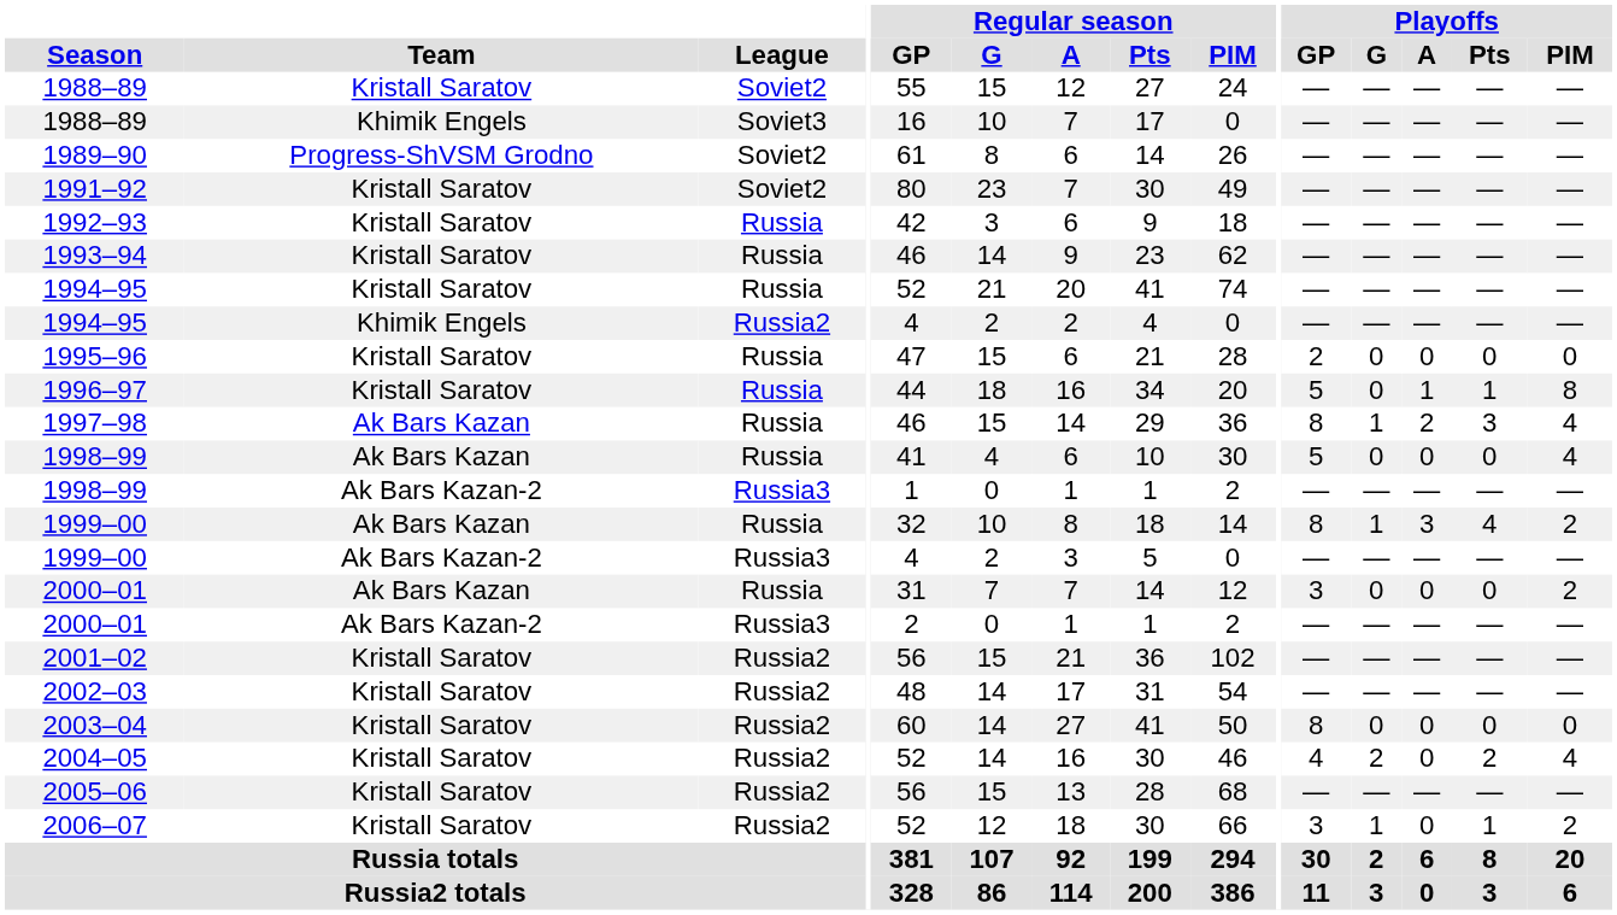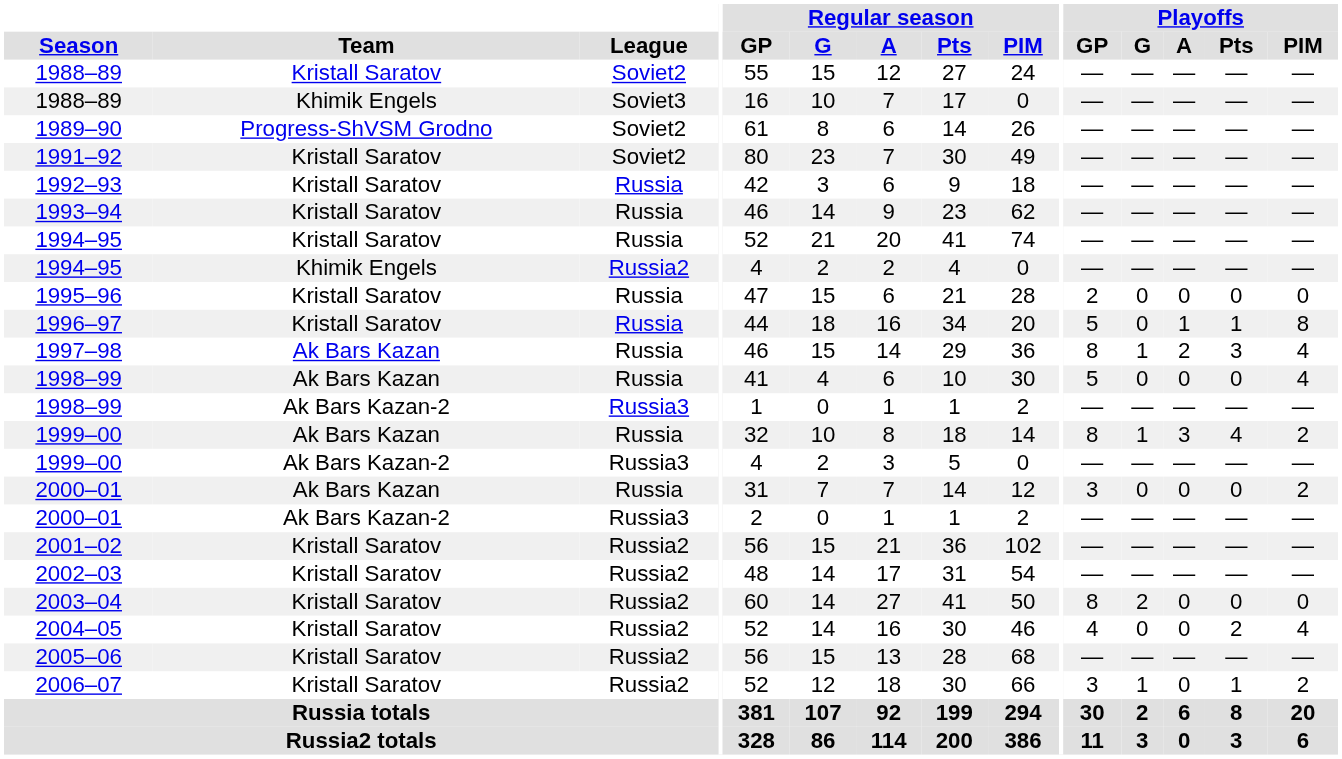 <table border="0" cellpadding="1" cellspacing="0" style="text-align:center; width:60em">
 <tr bgcolor="#e0e0e0">
 <th colspan="3" bgcolor="#ffffff"></th>
 <th rowspan="99" bgcolor="#ffffff"></th>
 <th colspan="5"><a href='#'>Regular season</a></th>
 <th rowspan="99" bgcolor="#ffffff"></th>
 <th colspan="5"><a href='#'>Playoffs</a></th>
 </tr>
 <tr bgcolor="#e0e0e0">
 <th><a href='#'>Season</a></th>
 <th>Team</th>
 <th>League</th>
 <th>GP</th>
 <th><a href='#'>G</a></th>
 <th><a href='#'>A</a></th>
 <th><a href='#'>Pts</a></th>
 <th><a href='#'>PIM</a></th>
 <th>GP</th>
 <th>G</th>
 <th>A</th>
 <th>Pts</th>
 <th>PIM</th>
 </tr>
 <tr>
 <td><a href='#'>1988–89</a></td>
 <td><a href='#'>Kristall Saratov</a></td>
 <td><a href='#'>Soviet2</a></td>
 <td>55</td>
 <td>15</td>
 <td>12</td>
 <td>27</td>
 <td>24</td>
 <td>—</td>
 <td>—</td>
 <td>—</td>
 <td>—</td>
 <td>—</td>
 </tr>
 <tr bgcolor="#f0f0f0">
 <td>1988–89</td>
 <td>Khimik Engels</td>
 <td>Soviet3</td>
 <td>16</td>
 <td>10</td>
 <td>7</td>
 <td>17</td>
 <td>0</td>
 <td>—</td>
 <td>—</td>
 <td>—</td>
 <td>—</td>
 <td>—</td>
 </tr>
 <tr>
 <td><a href='#'>1989–90</a></td>
 <td><a href='#'>Progress-ShVSM Grodno</a></td>
 <td>Soviet2</td>
 <td>61</td>
 <td>8</td>
 <td>6</td>
 <td>14</td>
 <td>26</td>
 <td>—</td>
 <td>—</td>
 <td>—</td>
 <td>—</td>
 <td>—</td>
 </tr>
 <tr bgcolor="#f0f0f0">
 <td><a href='#'>1991–92</a></td>
 <td>Kristall Saratov</td>
 <td>Soviet2</td>
 <td>80</td>
 <td>23</td>
 <td>7</td>
 <td>30</td>
 <td>49</td>
 <td>—</td>
 <td>—</td>
 <td>—</td>
 <td>—</td>
 <td>—</td>
 </tr>
 <tr>
 <td><a href='#'>1992–93</a></td>
 <td>Kristall Saratov</td>
 <td><a href='#'>Russia</a></td>
 <td>42</td>
 <td>3</td>
 <td>6</td>
 <td>9</td>
 <td>18</td>
 <td>—</td>
 <td>—</td>
 <td>—</td>
 <td>—</td>
 <td>—</td>
 </tr>
 <tr bgcolor="#f0f0f0">
 <td><a href='#'>1993–94</a></td>
 <td>Kristall Saratov</td>
 <td>Russia</td>
 <td>46</td>
 <td>14</td>
 <td>9</td>
 <td>23</td>
 <td>62</td>
 <td>—</td>
 <td>—</td>
 <td>—</td>
 <td>—</td>
 <td>—</td>
 </tr>
 <tr>
 <td><a href='#'>1994–95</a></td>
 <td>Kristall Saratov</td>
 <td>Russia</td>
 <td>52</td>
 <td>21</td>
 <td>20</td>
 <td>41</td>
 <td>74</td>
 <td>—</td>
 <td>—</td>
 <td>—</td>
 <td>—</td>
 <td>—</td>
 </tr>
 <tr bgcolor="#f0f0f0">
 <td><a href='#'>1994–95</a></td>
 <td>Khimik Engels</td>
 <td><a href='#'>Russia2</a></td>
 <td>4</td>
 <td>2</td>
 <td>2</td>
 <td>4</td>
 <td>0</td>
 <td>—</td>
 <td>—</td>
 <td>—</td>
 <td>—</td>
 <td>—</td>
 </tr>
 <tr>
 <td><a href='#'>1995–96</a></td>
 <td>Kristall Saratov</td>
 <td>Russia</td>
 <td>47</td>
 <td>15</td>
 <td>6</td>
 <td>21</td>
 <td>28</td>
 <td>2</td>
 <td>0</td>
 <td>0</td>
 <td>0</td>
 <td>0</td>
 </tr>
 <tr bgcolor="#f0f0f0">
 <td><a href='#'>1996–97</a></td>
 <td>Kristall Saratov</td>
 <td><a href='#'>Russia</a></td>
 <td>44</td>
 <td>18</td>
 <td>16</td>
 <td>34</td>
 <td>20</td>
 <td>5</td>
 <td>0</td>
 <td>1</td>
 <td>1</td>
 <td>8</td>
 </tr>
 <tr>
 <td><a href='#'>1997–98</a></td>
 <td><a href='#'>Ak Bars Kazan</a></td>
 <td>Russia</td>
 <td>46</td>
 <td>15</td>
 <td>14</td>
 <td>29</td>
 <td>36</td>
 <td>8</td>
 <td>1</td>
 <td>2</td>
 <td>3</td>
 <td>4</td>
 </tr>
 <tr bgcolor="#f0f0f0">
 <td><a href='#'>1998–99</a></td>
 <td>Ak Bars Kazan</td>
 <td>Russia</td>
 <td>41</td>
 <td>4</td>
 <td>6</td>
 <td>10</td>
 <td>30</td>
 <td>5</td>
 <td>0</td>
 <td>0</td>
 <td>0</td>
 <td>4</td>
 </tr>
 <tr>
 <td><a href='#'>1998–99</a></td>
 <td>Ak Bars Kazan-2</td>
 <td><a href='#'>Russia3</a></td>
 <td>1</td>
 <td>0</td>
 <td>1</td>
 <td>1</td>
 <td>2</td>
 <td>—</td>
 <td>—</td>
 <td>—</td>
 <td>—</td>
 <td>—</td>
 </tr>
 <tr bgcolor="#f0f0f0">
 <td><a href='#'>1999–00</a></td>
 <td>Ak Bars Kazan</td>
 <td>Russia</td>
 <td>32</td>
 <td>10</td>
 <td>8</td>
 <td>18</td>
 <td>14</td>
 <td>8</td>
 <td>1</td>
 <td>3</td>
 <td>4</td>
 <td>2</td>
 </tr>
 <tr>
 <td><a href='#'>1999–00</a></td>
 <td>Ak Bars Kazan-2</td>
 <td>Russia3</td>
 <td>4</td>
 <td>2</td>
 <td>3</td>
 <td>5</td>
 <td>0</td>
 <td>—</td>
 <td>—</td>
 <td>—</td>
 <td>—</td>
 <td>—</td>
 </tr>
 <tr bgcolor="#f0f0f0">
 <td><a href='#'>2000–01</a></td>
 <td>Ak Bars Kazan</td>
 <td>Russia</td>
 <td>31</td>
 <td>7</td>
 <td>7</td>
 <td>14</td>
 <td>12</td>
 <td>3</td>
 <td>0</td>
 <td>0</td>
 <td>0</td>
 <td>2</td>
 </tr>
 <tr>
 <td><a href='#'>2000–01</a></td>
 <td>Ak Bars Kazan-2</td>
 <td>Russia3</td>
 <td>2</td>
 <td>0</td>
 <td>1</td>
 <td>1</td>
 <td>2</td>
 <td>—</td>
 <td>—</td>
 <td>—</td>
 <td>—</td>
 <td>—</td>
 </tr>
 <tr bgcolor="#f0f0f0">
 <td><a href='#'>2001–02</a></td>
 <td>Kristall Saratov</td>
 <td>Russia2</td>
 <td>56</td>
 <td>15</td>
 <td>21</td>
 <td>36</td>
 <td>102</td>
 <td>—</td>
 <td>—</td>
 <td>—</td>
 <td>—</td>
 <td>—</td>
 </tr>
 <tr>
 <td><a href='#'>2002–03</a></td>
 <td>Kristall Saratov</td>
 <td>Russia2</td>
 <td>48</td>
 <td>14</td>
 <td>17</td>
 <td>31</td>
 <td>54</td>
 <td>—</td>
 <td>—</td>
 <td>—</td>
 <td>—</td>
 <td>—</td>
 </tr>
 <tr bgcolor="#f0f0f0">
 <td><a href='#'>2003–04</a></td>
 <td>Kristall Saratov</td>
 <td>Russia2</td>
 <td>60</td>
 <td>14</td>
 <td>27</td>
 <td>41</td>
 <td>50</td>
 <td>8</td>
-<td>0</td>
+<td>2</td>
 <td>0</td>
 <td>0</td>
 <td>0</td>
 </tr>
 <tr>
 <td><a href='#'>2004–05</a></td>
 <td>Kristall Saratov</td>
 <td>Russia2</td>
 <td>52</td>
 <td>14</td>
 <td>16</td>
 <td>30</td>
 <td>46</td>
 <td>4</td>
-<td>2</td>
+<td>0</td>
 <td>0</td>
 <td>2</td>
 <td>4</td>
 </tr>
 <tr bgcolor="#f0f0f0">
 <td><a href='#'>2005–06</a></td>
 <td>Kristall Saratov</td>
 <td>Russia2</td>
 <td>56</td>
 <td>15</td>
 <td>13</td>
 <td>28</td>
 <td>68</td>
 <td>—</td>
 <td>—</td>
 <td>—</td>
 <td>—</td>
 <td>—</td>
 </tr>
 <tr>
 <td><a href='#'>2006–07</a></td>
 <td>Kristall Saratov</td>
 <td>Russia2</td>
 <td>52</td>
 <td>12</td>
 <td>18</td>
 <td>30</td>
 <td>66</td>
 <td>3</td>
 <td>1</td>
 <td>0</td>
 <td>1</td>
 <td>2</td>
 </tr>
 <tr>
 </tr>
 <tr ALIGN="center" bgcolor="#e0e0e0">
 <th colspan="3">Russia totals</th>
 <th ALIGN="center">381</th>
 <th ALIGN="center">107</th>
 <th ALIGN="center">92</th>
 <th ALIGN="center">199</th>
 <th ALIGN="center">294</th>
 <th ALIGN="center">30</th>
 <th ALIGN="center">2</th>
 <th ALIGN="center">6</th>
 <th ALIGN="center">8</th>
 <th ALIGN="center">20</th>
 </tr>
 <tr>
 </tr>
 <tr ALIGN="center" bgcolor="#e0e0e0">
 <th colspan="3">Russia2 totals</th>
 <th ALIGN="center">328</th>
 <th ALIGN="center">86</th>
 <th ALIGN="center">114</th>
 <th ALIGN="center">200</th>
 <th ALIGN="center">386</th>
 <th ALIGN="center">11</th>
 <th ALIGN="center">3</th>
 <th ALIGN="center">0</th>
 <th ALIGN="center">3</th>
 <th ALIGN="center">6</th>
 </tr>
 </table>
